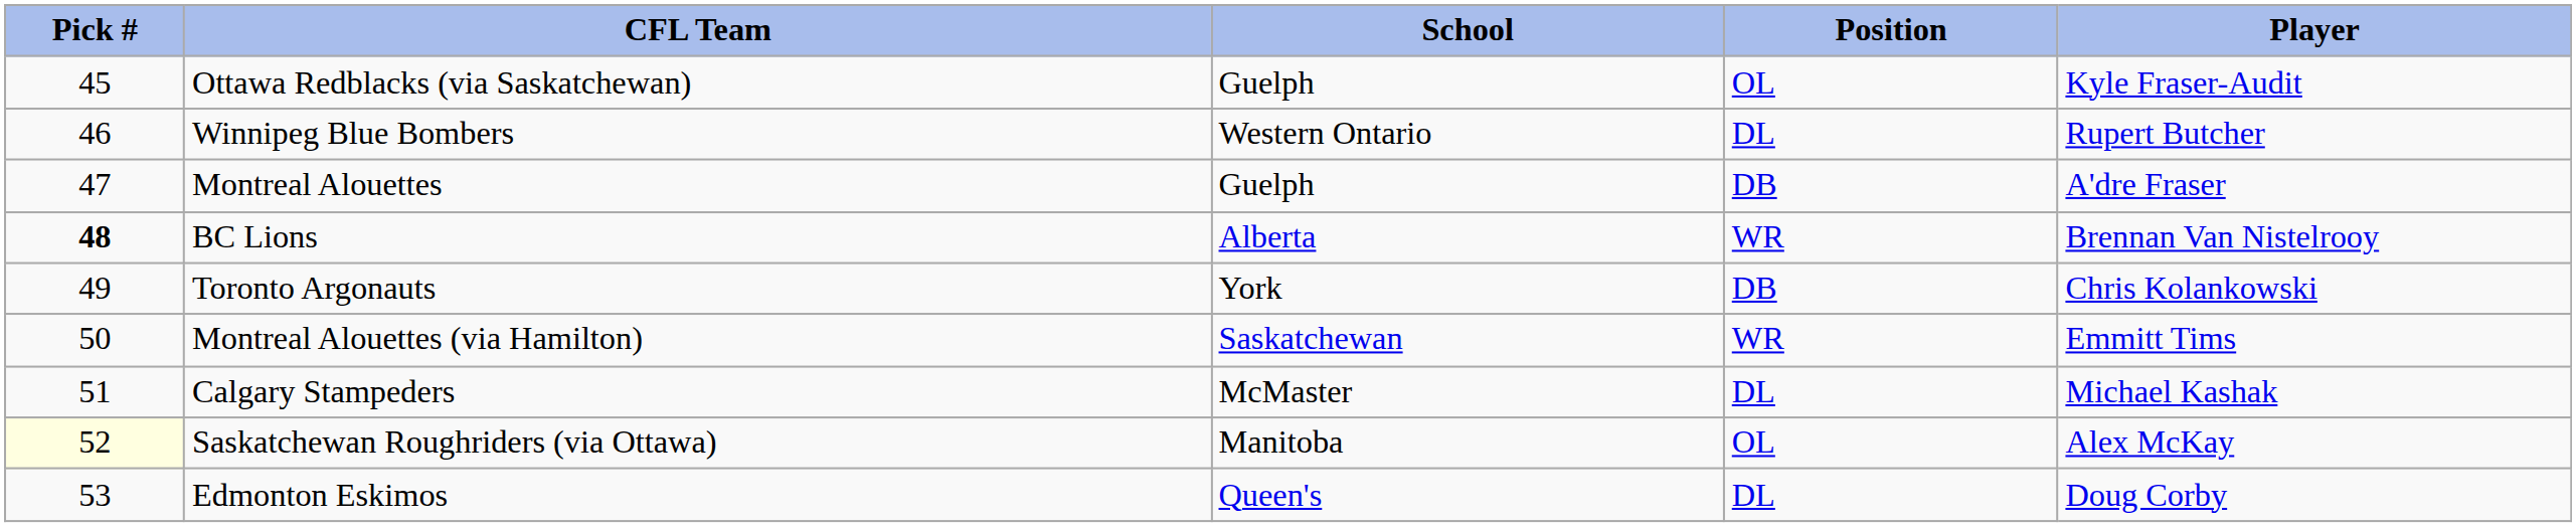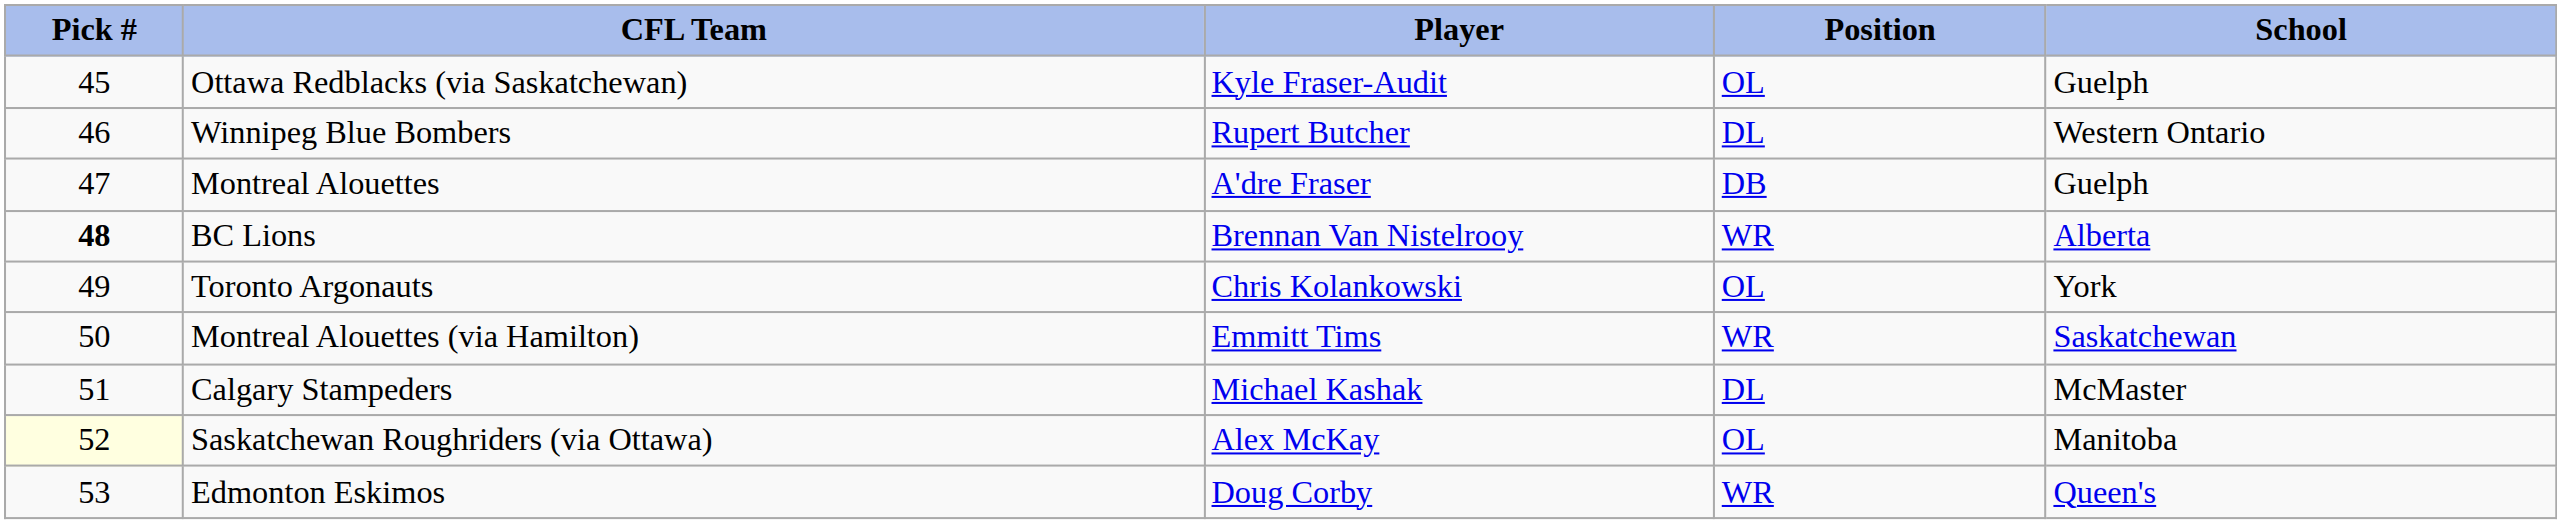 <table class="wikitable" style="width: 100%">
 <tr>
 <th style="background:#A8BDEC;" width=7%>Pick #</th>
 <th width=40% style="background:#A8BDEC;">CFL Team</th>
+<th width=20% style="background:#A8BDEC;">Player</th>
+<th width=13% style="background:#A8BDEC;">Position</th>
 <th width=20% style="background:#A8BDEC;">School</th>
-<th width=13% style="background:#A8BDEC;">Position</th>
-<th width=20% style="background:#A8BDEC;">Player</th>
 </tr>
 <tr>
 <td align=center>45</td>
 <td>Ottawa Redblacks (via Saskatchewan)</td>
+<td><a href='#'>Kyle Fraser-Audit</a></td>
+<td><a href='#'>OL</a></td>
 <td>Guelph</td>
-<td><a href='#'>OL</a></td>
-<td><a href='#'>Kyle Fraser-Audit</a></td>
 </tr>
 <tr>
 <td align=center>46</td>
 <td>Winnipeg Blue Bombers</td>
+<td><a href='#'>Rupert Butcher</a></td>
+<td><a href='#'>DL</a></td>
 <td>Western Ontario</td>
-<td><a href='#'>DL</a></td>
-<td><a href='#'>Rupert Butcher</a></td>
 </tr>
 <tr>
 <td align=center>47</td>
 <td>Montreal Alouettes</td>
+<td><a href='#'>A'dre Fraser</a></td>
+<td><a href='#'>DB</a></td>
 <td>Guelph</td>
-<td><a href='#'>DB</a></td>
-<td><a href='#'>A'dre Fraser</a></td>
 </tr>
 <tr>
 <td align=center><strong>48</strong></td>
 <td>BC Lions</td>
+<td><a href='#'>Brennan Van Nistelrooy</a></td>
+<td><a href='#'>WR</a></td>
 <td><a href='#'>Alberta</a></td>
-<td><a href='#'>WR</a></td>
-<td><a href='#'>Brennan Van Nistelrooy</a></td>
 </tr>
 <tr>
 <td align=center>49</td>
 <td>Toronto Argonauts</td>
+<td><a href='#'>Chris Kolankowski</a></td>
+<td><a href='#'>OL</a></td>
 <td>York</td>
-<td><a href='#'>DB</a></td>
-<td><a href='#'>Chris Kolankowski</a></td>
 </tr>
 <tr>
 <td align=center>50</td>
 <td>Montreal Alouettes (via Hamilton)</td>
+<td><a href='#'>Emmitt Tims</a></td>
+<td><a href='#'>WR</a></td>
 <td><a href='#'>Saskatchewan</a></td>
-<td><a href='#'>WR</a></td>
-<td><a href='#'>Emmitt Tims</a></td>
 </tr>
 <tr>
 <td align=center>51</td>
 <td>Calgary Stampeders</td>
+<td><a href='#'>Michael Kashak</a></td>
+<td><a href='#'>DL</a></td>
 <td>McMaster</td>
-<td><a href='#'>DL</a></td>
-<td><a href='#'>Michael Kashak</a></td>
 </tr>
 <tr>
 <td align=center style="background: lightyellow;">52</td>
 <td>Saskatchewan Roughriders (via Ottawa)</td>
+<td><a href='#'>Alex McKay</a></td>
+<td><a href='#'>OL</a></td>
 <td>Manitoba</td>
-<td><a href='#'>OL</a></td>
-<td><a href='#'>Alex McKay</a></td>
 </tr>
 <tr>
 <td align=center>53</td>
 <td>Edmonton Eskimos</td>
+<td><a href='#'>Doug Corby</a></td>
+<td><a href='#'>WR</a></td>
 <td><a href='#'>Queen's</a></td>
-<td><a href='#'>DL</a></td>
-<td><a href='#'>Doug Corby</a></td>
 </tr>
 </table>
